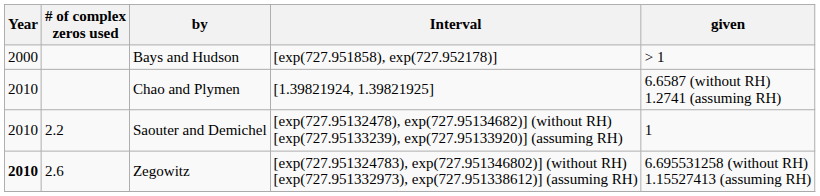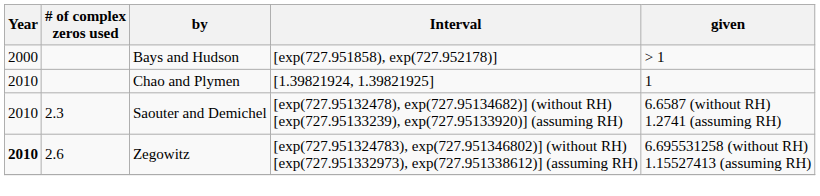 <table class="wikitable" style="text-align:left">
 <tr>
 <th>Year</th>
 <th># of complex<br> zeros used</th>
 <th>by</th>
 <th>Interval</th>
 <th> given</th>
 </tr>
 <tr>
 <td>2000</td>
 <td></td>
 <td>Bays and Hudson</td>
 <td>[exp(727.951858), exp(727.952178)]</td>
 <td>> 1</td>
 </tr>
 <tr>
 <td>2010</td>
 <td></td>
 <td>Chao and Plymen</td>
 <td>[1.39821924, 1.39821925]</td>
-<td>6.6587 (without RH) <br> 1.2741 (assuming RH)</td>
+<td>1</td>
 </tr>
 <tr>
 <td>2010</td>
-<td>2.2</td>
+<td>2.3</td>
 <td>Saouter and Demichel</td>
 <td>[exp(727.95132478), exp(727.95134682)] (without RH) <br> [exp(727.95133239), exp(727.95133920)] (assuming RH)</td>
-<td>1</td>
+<td>6.6587 (without RH) <br> 1.2741 (assuming RH)</td>
 </tr>
 <tr>
 <td><strong>2010</strong></td>
 <td>2.6</td>
 <td>Zegowitz</td>
 <td>[exp(727.951324783), exp(727.951346802)] (without RH) <br> [exp(727.951332973), exp(727.951338612)] (assuming RH)</td>
 <td>6.695531258 (without RH) <br> 1.15527413 (assuming RH)</td>
 </tr>
 <tr>
 </tr>
 </table>
